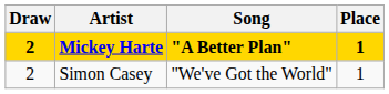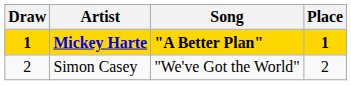 <table class="sortable wikitable" style="margin: 1em auto 1em auto; text-align:center;">
 <tr>
 <th>Draw</th>
 <th>Artist</th>
 <th>Song</th>
 <th>Place</th>
 </tr>
 <tr style="font-weight:bold; background:gold;">
-<td>2</td>
+<td>1</td>
 <td style="text-align:left;"><a href='#'>Mickey Harte</a></td>
 <td style="text-align:left;">"A Better Plan"</td>
 <td>1</td>
 </tr>
 <tr>
 <td>2</td>
 <td style="text-align:left;">Simon Casey</td>
 <td style="text-align:left;">"We've Got the World"</td>
-<td>1</td>
+<td>2</td>
 </tr>
 </table>
